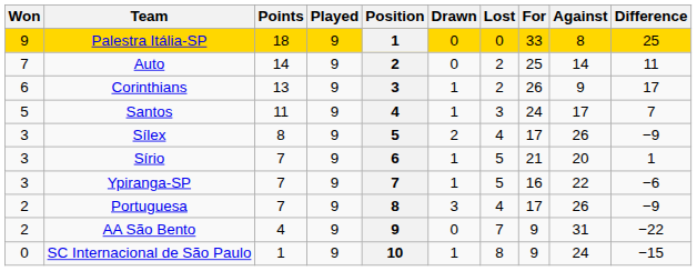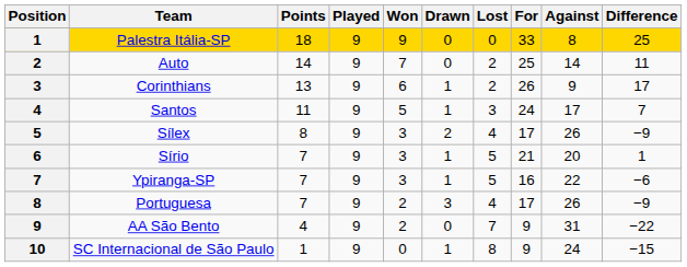 <table class="wikitable" style="text-align:center">
 <tr>
-<th>Won</th>
+<th>Position</th>
 <th>Team</th>
 <th>Points</th>
 <th>Played</th>
-<th>Position</th>
+<th>Won</th>
 <th>Drawn</th>
 <th>Lost</th>
 <th>For</th>
 <th>Against</th>
 <th>Difference</th>
 </tr>
 <tr style="background: gold;">
-<td>9</td>
+<th>1</th>
 <td><a href='#'>Palestra Itália-SP</a></td>
 <td>18</td>
 <td>9</td>
-<th>1</th>
+<td>9</td>
 <td>0</td>
 <td>0</td>
 <td>33</td>
 <td>8</td>
 <td>25</td>
 </tr>
 <tr>
-<td>7</td>
+<th>2</th>
 <td><a href='#'>Auto</a></td>
 <td>14</td>
 <td>9</td>
-<th>2</th>
+<td>7</td>
 <td>0</td>
 <td>2</td>
 <td>25</td>
 <td>14</td>
 <td>11</td>
 </tr>
 <tr>
-<td>6</td>
+<th>3</th>
 <td><a href='#'>Corinthians</a></td>
 <td>13</td>
 <td>9</td>
-<th>3</th>
+<td>6</td>
 <td>1</td>
 <td>2</td>
 <td>26</td>
 <td>9</td>
 <td>17</td>
 </tr>
 <tr>
-<td>5</td>
+<th>4</th>
 <td><a href='#'>Santos</a></td>
 <td>11</td>
 <td>9</td>
-<th>4</th>
+<td>5</td>
 <td>1</td>
 <td>3</td>
 <td>24</td>
 <td>17</td>
 <td>7</td>
 </tr>
 <tr>
-<td>3</td>
+<th>5</th>
 <td><a href='#'>Sílex</a></td>
 <td>8</td>
 <td>9</td>
-<th>5</th>
+<td>3</td>
 <td>2</td>
 <td>4</td>
 <td>17</td>
 <td>26</td>
 <td>−9</td>
 </tr>
 <tr>
-<td>3</td>
+<th>6</th>
 <td><a href='#'>Sírio</a></td>
 <td>7</td>
 <td>9</td>
-<th>6</th>
+<td>3</td>
 <td>1</td>
 <td>5</td>
 <td>21</td>
 <td>20</td>
 <td>1</td>
 </tr>
 <tr>
-<td>3</td>
+<th>7</th>
 <td><a href='#'>Ypiranga-SP</a></td>
 <td>7</td>
 <td>9</td>
-<th>7</th>
+<td>3</td>
 <td>1</td>
 <td>5</td>
 <td>16</td>
 <td>22</td>
 <td>−6</td>
 </tr>
 <tr>
-<td>2</td>
+<th>8</th>
 <td><a href='#'>Portuguesa</a></td>
 <td>7</td>
 <td>9</td>
-<th>8</th>
+<td>2</td>
 <td>3</td>
 <td>4</td>
 <td>17</td>
 <td>26</td>
 <td>−9</td>
 </tr>
 <tr>
-<td>2</td>
+<th>9</th>
 <td><a href='#'>AA São Bento</a></td>
 <td>4</td>
 <td>9</td>
-<th>9</th>
+<td>2</td>
 <td>0</td>
 <td>7</td>
 <td>9</td>
 <td>31</td>
 <td>−22</td>
 </tr>
 <tr>
-<td>0</td>
+<th>10</th>
 <td><a href='#'>SC Internacional de São Paulo</a></td>
 <td>1</td>
 <td>9</td>
-<th>10</th>
+<td>0</td>
 <td>1</td>
 <td>8</td>
 <td>9</td>
 <td>24</td>
 <td>−15</td>
 </tr>
 </table>
